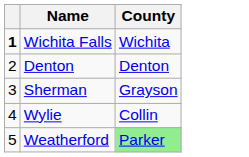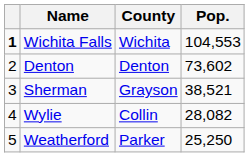 <table class="wikitable sortable">
 <tr>
 <th></th>
 <th>Name</th>
 <th>County</th>
+<th>Pop.</th>
 </tr>
 <tr>
 <td><strong>1</strong></td>
 <td><a href='#'>Wichita Falls</a></td>
 <td><a href='#'>Wichita</a></td>
+<td>104,553</td>
 </tr>
 <tr>
 <td>2</td>
 <td><a href='#'>Denton</a></td>
 <td><a href='#'>Denton</a></td>
+<td>73,602</td>
 </tr>
 <tr>
 <td>3</td>
 <td><a href='#'>Sherman</a></td>
 <td><a href='#'>Grayson</a></td>
+<td>38,521</td>
 </tr>
 <tr>
 <td>4</td>
 <td><a href='#'>Wylie</a></td>
 <td><a href='#'>Collin</a></td>
+<td>28,082</td>
 </tr>
 <tr>
 <td>5</td>
 <td><a href='#'>Weatherford</a></td>
-<td style="background: lightgreen;"><a href='#'>Parker</a></td>
+<td><a href='#'>Parker</a></td>
+<td>25,250</td>
 </tr>
 </table>
